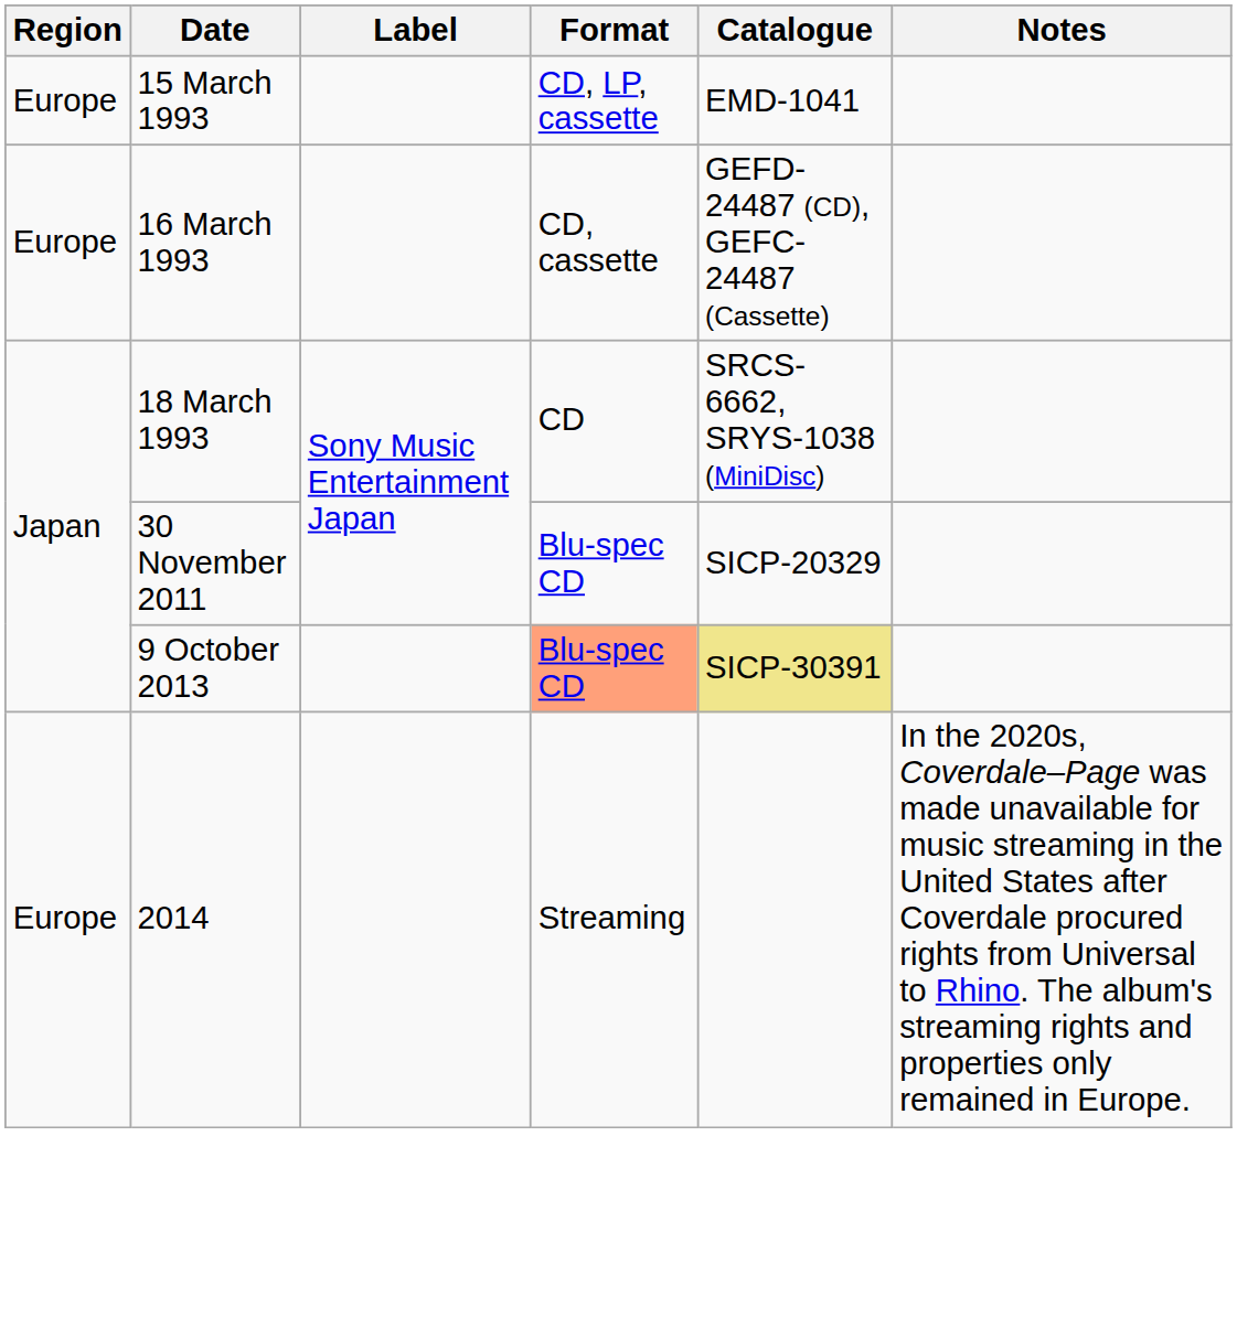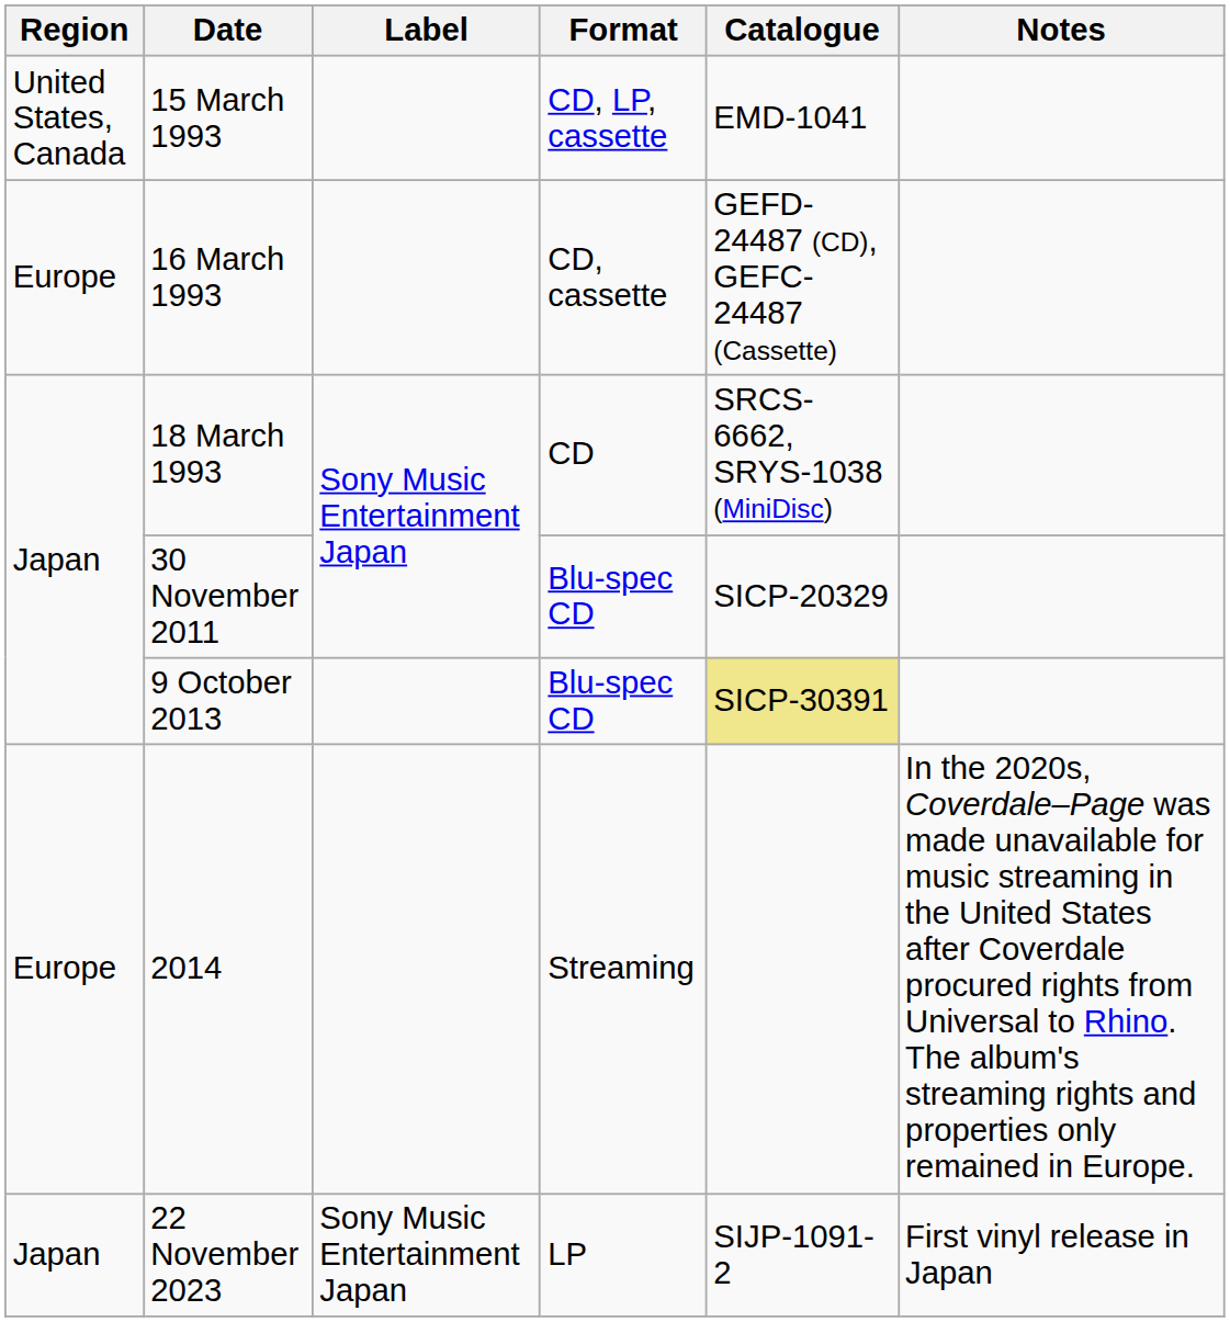 <table class="wikitable plainrowheaders">
 <tr>
 <th scope="col">Region</th>
 <th scope="col">Date</th>
 <th scope="col">Label</th>
 <th scope="col">Format</th>
 <th scope="col">Catalogue</th>
 <th scope="col">Notes</th>
 </tr>
 <tr>
-<td scope="row">Europe</td>
+<td scope="row">United States, Canada</td>
 <td>15 March 1993</td>
 <td></td>
 <td><a href='#'>CD</a>, <a href='#'>LP</a>, <a href='#'>cassette</a></td>
 <td>EMD-1041</td>
 <td></td>
 </tr>
 <tr>
 <td scope="row">Europe</td>
 <td>16 March 1993</td>
 <td></td>
 <td>CD, cassette</td>
 <td>GEFD-24487 <small>(CD)</small>, GEFC-24487 <small>(Cassette)</small></td>
 <td></td>
 </tr>
 <tr>
 <td rowspan="3">Japan</td>
 <td>18 March 1993</td>
 <td rowspan="2"><a href='#'>Sony Music Entertainment Japan</a></td>
 <td>CD</td>
 <td>SRCS-6662, SRYS-1038 <small>(<a href='#'>MiniDisc</a>)</small></td>
 <td></td>
 </tr>
 <tr>
 <td>30 November 2011</td>
 <td><a href='#'>Blu-spec CD</a></td>
 <td>SICP-20329</td>
 <td></td>
 </tr>
 <tr>
 <td>9 October 2013</td>
 <td scope="row"></td>
-<td style="background: lightsalmon;"><a href='#'>Blu-spec CD</a></td>
+<td><a href='#'>Blu-spec CD</a></td>
 <td style="background: khaki;">SICP-30391</td>
 <td></td>
 </tr>
 <tr>
 <td scope="row">Europe</td>
 <td>2014</td>
 <td></td>
 <td>Streaming</td>
 <td></td>
 <td>In the 2020s, <em>Coverdale–Page</em> was made unavailable for music streaming in the United States after Coverdale procured rights from Universal to <a href='#'>Rhino</a>. The album's streaming rights and properties only remained in Europe.</td>
 </tr>
+<tr>
+<td scope="row">Japan</td>
+<td>22 November 2023</td>
+<td scope="row">Sony Music Entertainment Japan</td>
+<td>LP</td>
+<td>SIJP-1091-2</td>
+<td>First vinyl release in Japan</td>
+</tr>
 </table>
